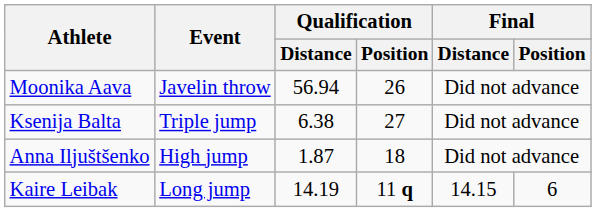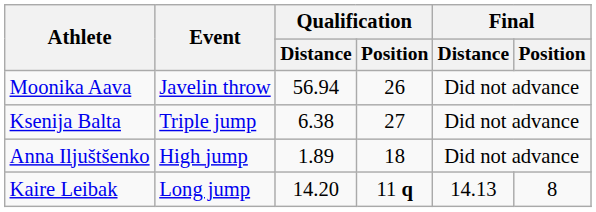 <table class=wikitable style="font-size:90%">
 <tr>
 <th rowspan="2">Athlete</th>
 <th rowspan="2">Event</th>
 <th colspan="2">Qualification</th>
 <th colspan="2">Final</th>
 </tr>
 <tr style="font-size:95%">
 <th>Distance</th>
 <th>Position</th>
 <th>Distance</th>
 <th>Position</th>
 </tr>
 <tr align=center>
 <td align=left><a href='#'>Moonika Aava</a></td>
 <td align=left><a href='#'>Javelin throw</a></td>
 <td>56.94</td>
 <td>26</td>
 <td colspan=2>Did not advance</td>
 </tr>
 <tr align=center>
 <td align=left><a href='#'>Ksenija Balta</a></td>
 <td align=left><a href='#'>Triple jump</a></td>
 <td>6.38</td>
 <td>27</td>
 <td colspan=2>Did not advance</td>
 </tr>
 <tr align=center>
 <td align=left><a href='#'>Anna Iljuštšenko</a></td>
 <td align=left><a href='#'>High jump</a></td>
-<td>1.87</td>
+<td>1.89</td>
 <td>18</td>
 <td colspan=2>Did not advance</td>
 </tr>
 <tr align=center>
 <td align=left><a href='#'>Kaire Leibak</a></td>
 <td align=left><a href='#'>Long jump</a></td>
-<td>14.19</td>
+<td>14.20</td>
 <td>11 <strong>q</strong></td>
-<td>14.15</td>
-<td>6</td>
+<td>14.13</td>
+<td>8</td>
 </tr>
 </table>
